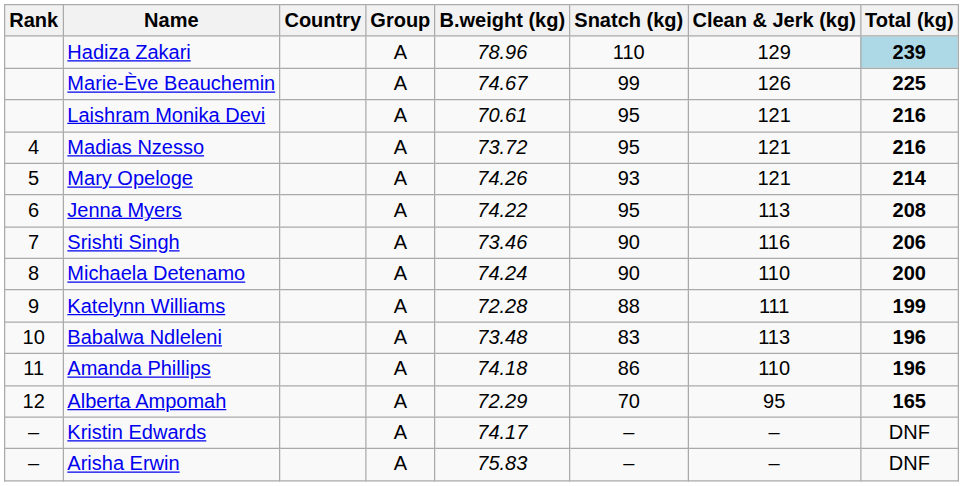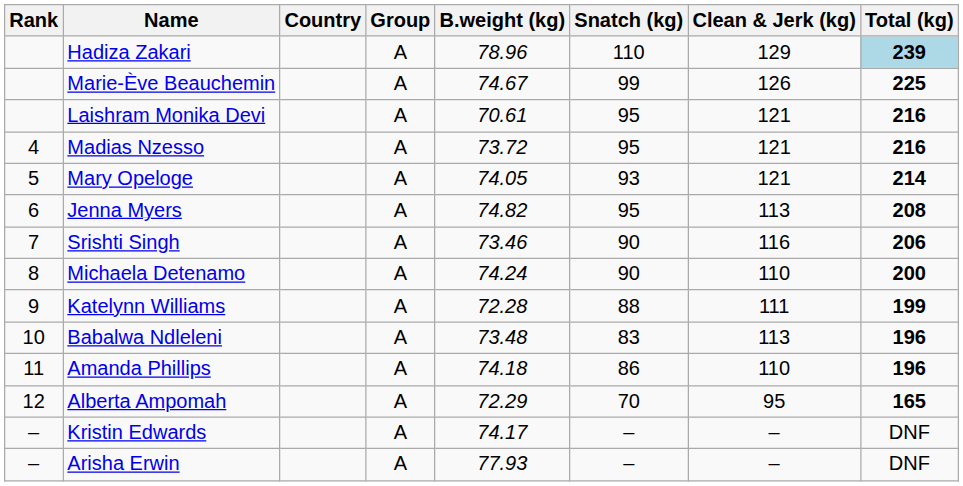 <table class="wikitable sortable" style="text-align:center;">
 <tr>
 <th>Rank</th>
 <th>Name</th>
 <th>Country</th>
 <th>Group</th>
 <th>B.weight (kg)</th>
 <th>Snatch (kg)</th>
 <th>Clean & Jerk (kg)</th>
 <th>Total (kg)</th>
 </tr>
 <tr>
 <td></td>
 <td align=left><a href='#'>Hadiza Zakari</a></td>
 <td align=left></td>
 <td>A</td>
 <td><em>78.96</em></td>
 <td>110</td>
 <td>129</td>
 <td style="background: lightblue;"><strong>239</strong></td>
 </tr>
 <tr>
 <td></td>
 <td align=left><a href='#'>Marie-Ève Beauchemin</a></td>
 <td align=left></td>
 <td>A</td>
 <td><em>74.67</em></td>
 <td>99</td>
 <td>126</td>
 <td><strong>225</strong></td>
 </tr>
 <tr>
 <td></td>
 <td align=left><a href='#'>Laishram Monika Devi</a></td>
 <td align=left></td>
 <td>A</td>
 <td><em>70.61</em></td>
 <td>95</td>
 <td>121</td>
 <td><strong>216</strong></td>
 </tr>
 <tr>
 <td>4</td>
 <td align=left><a href='#'>Madias Nzesso</a></td>
 <td align=left></td>
 <td>A</td>
 <td><em>73.72</em></td>
 <td>95</td>
 <td>121</td>
 <td><strong>216</strong></td>
 </tr>
 <tr>
 <td>5</td>
 <td align=left><a href='#'>Mary Opeloge</a></td>
 <td align=left></td>
 <td>A</td>
-<td><em>74.26</em></td>
+<td><em>74.05</em></td>
 <td>93</td>
 <td>121</td>
 <td><strong>214</strong></td>
 </tr>
 <tr>
 <td>6</td>
 <td align=left><a href='#'>Jenna Myers</a></td>
 <td align=left></td>
 <td>A</td>
-<td><em>74.22</em></td>
+<td><em>74.82</em></td>
 <td>95</td>
 <td>113</td>
 <td><strong>208</strong></td>
 </tr>
 <tr>
 <td>7</td>
 <td align=left><a href='#'>Srishti Singh</a></td>
 <td align=left></td>
 <td>A</td>
 <td><em>73.46</em></td>
 <td>90</td>
 <td>116</td>
 <td><strong>206</strong></td>
 </tr>
 <tr>
 <td>8</td>
 <td align=left><a href='#'>Michaela Detenamo</a></td>
 <td align=left></td>
 <td>A</td>
 <td><em>74.24</em></td>
 <td>90</td>
 <td>110</td>
 <td><strong>200</strong></td>
 </tr>
 <tr>
 <td>9</td>
 <td align=left><a href='#'>Katelynn Williams</a></td>
 <td align=left></td>
 <td>A</td>
 <td><em>72.28</em></td>
 <td>88</td>
 <td>111</td>
 <td><strong>199</strong></td>
 </tr>
 <tr>
 <td>10</td>
 <td align=left><a href='#'>Babalwa Ndleleni</a></td>
 <td align=left></td>
 <td>A</td>
 <td><em>73.48</em></td>
 <td>83</td>
 <td>113</td>
 <td><strong>196</strong></td>
 </tr>
 <tr>
 <td>11</td>
 <td align=left><a href='#'>Amanda Phillips</a></td>
 <td align=left></td>
 <td>A</td>
 <td><em>74.18</em></td>
 <td>86</td>
 <td>110</td>
 <td><strong>196</strong></td>
 </tr>
 <tr>
 <td>12</td>
 <td align=left><a href='#'>Alberta Ampomah</a></td>
 <td align=left></td>
 <td>A</td>
 <td><em>72.29</em></td>
 <td>70</td>
 <td>95</td>
 <td><strong>165</strong></td>
 </tr>
 <tr>
 <td>–</td>
 <td align=left><a href='#'>Kristin Edwards</a></td>
 <td align=left></td>
 <td>A</td>
 <td><em>74.17</em></td>
 <td>–</td>
 <td>–</td>
 <td>DNF</td>
 </tr>
 <tr>
 <td>–</td>
 <td align=left><a href='#'>Arisha Erwin</a></td>
 <td align=left></td>
 <td>A</td>
-<td><em>75.83</em></td>
+<td><em>77.93</em></td>
 <td>–</td>
 <td>–</td>
 <td>DNF</td>
 </tr>
 </table>
